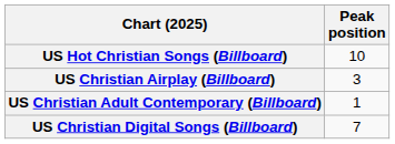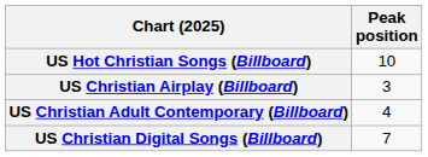 <table class="wikitable sortable plainrowheaders" style="text-align:center">
 <tr>
 <th scope="col">Chart (2025)</th>
 <th scope="col">Peak<br>position</th>
 </tr>
 <tr>
 <th scope="row">US <a href='#'>Hot Christian Songs</a> (<em><a href='#'>Billboard</a></em>)</th>
 <td>10</td>
 </tr>
 <tr>
 <th scope="row">US <a href='#'>Christian Airplay</a> (<em><a href='#'>Billboard</a></em>)</th>
 <td>3</td>
 </tr>
 <tr>
 <th scope="row">US <a href='#'>Christian Adult Contemporary</a> (<em><a href='#'>Billboard</a></em>)</th>
-<td>1</td>
+<td>4</td>
 </tr>
 <tr>
 <th scope="row">US <a href='#'>Christian Digital Songs</a> (<em><a href='#'>Billboard</a></em>)</th>
 <td>7</td>
 </tr>
 </table>
